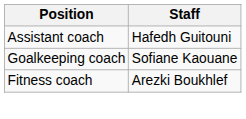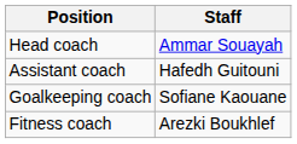 <table class=wikitable>
 <tr mia>
 <th>Position</th>
 <th>Staff</th>
+</tr>
+<tr>
+<td>Head coach</td>
+<td><a href='#'>Ammar Souayah</a></td>
 </tr>
 <tr>
 <td>Assistant coach</td>
 <td>Hafedh Guitouni</td>
 </tr>
 <tr>
 <td>Goalkeeping coach</td>
 <td>Sofiane Kaouane</td>
 </tr>
 <tr>
 <td>Fitness coach</td>
 <td>Arezki Boukhlef</td>
 </tr>
 </table>
